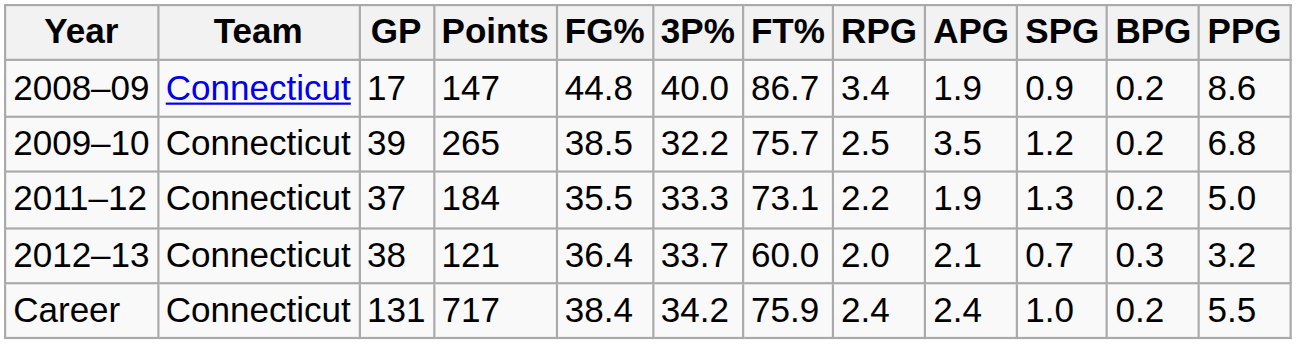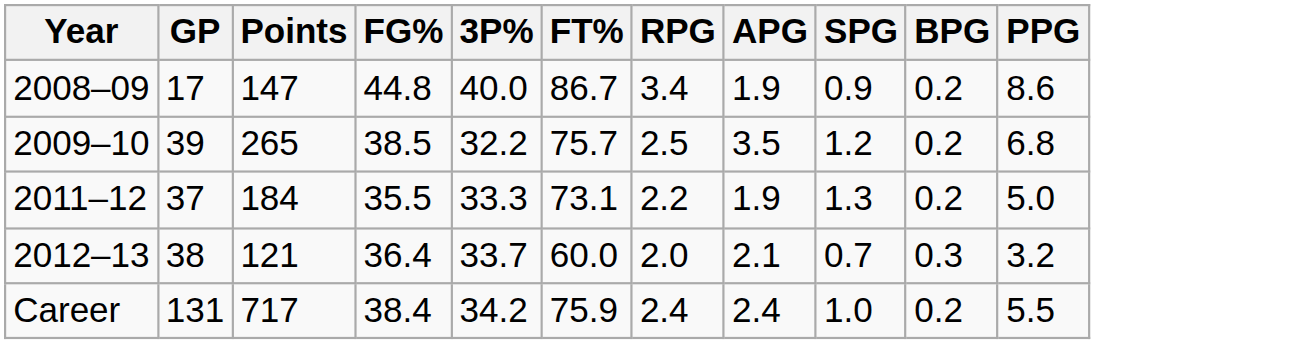 <table class="wikitable">
 <tr>
 <th>Year</th>
-<th>Team</th>
 <th>GP</th>
 <th>Points</th>
 <th>FG%</th>
 <th>3P%</th>
 <th>FT%</th>
 <th>RPG</th>
 <th>APG</th>
 <th>SPG</th>
 <th>BPG</th>
 <th>PPG</th>
 </tr>
 <tr>
 <td>2008–09</td>
-<td><a href='#'>Connecticut</a></td>
 <td>17</td>
 <td>147</td>
 <td>44.8</td>
 <td>40.0</td>
 <td>86.7</td>
 <td>3.4</td>
 <td>1.9</td>
 <td>0.9</td>
 <td>0.2</td>
 <td>8.6</td>
 </tr>
 <tr>
 <td>2009–10</td>
-<td>Connecticut</td>
 <td>39</td>
 <td>265</td>
 <td>38.5</td>
 <td>32.2</td>
 <td>75.7</td>
 <td>2.5</td>
 <td>3.5</td>
 <td>1.2</td>
 <td>0.2</td>
 <td>6.8</td>
 </tr>
 <tr>
 <td>2011–12</td>
-<td>Connecticut</td>
 <td>37</td>
 <td>184</td>
 <td>35.5</td>
 <td>33.3</td>
 <td>73.1</td>
 <td>2.2</td>
 <td>1.9</td>
 <td>1.3</td>
 <td>0.2</td>
 <td>5.0</td>
 </tr>
 <tr>
 <td>2012–13</td>
-<td>Connecticut</td>
 <td>38</td>
 <td>121</td>
 <td>36.4</td>
 <td>33.7</td>
 <td>60.0</td>
 <td>2.0</td>
 <td>2.1</td>
 <td>0.7</td>
 <td>0.3</td>
 <td>3.2</td>
 </tr>
 <tr>
 <td>Career</td>
-<td>Connecticut</td>
 <td>131</td>
 <td>717</td>
 <td>38.4</td>
 <td>34.2</td>
 <td>75.9</td>
 <td>2.4</td>
 <td>2.4</td>
 <td>1.0</td>
 <td>0.2</td>
 <td>5.5</td>
 </tr>
 </table>
